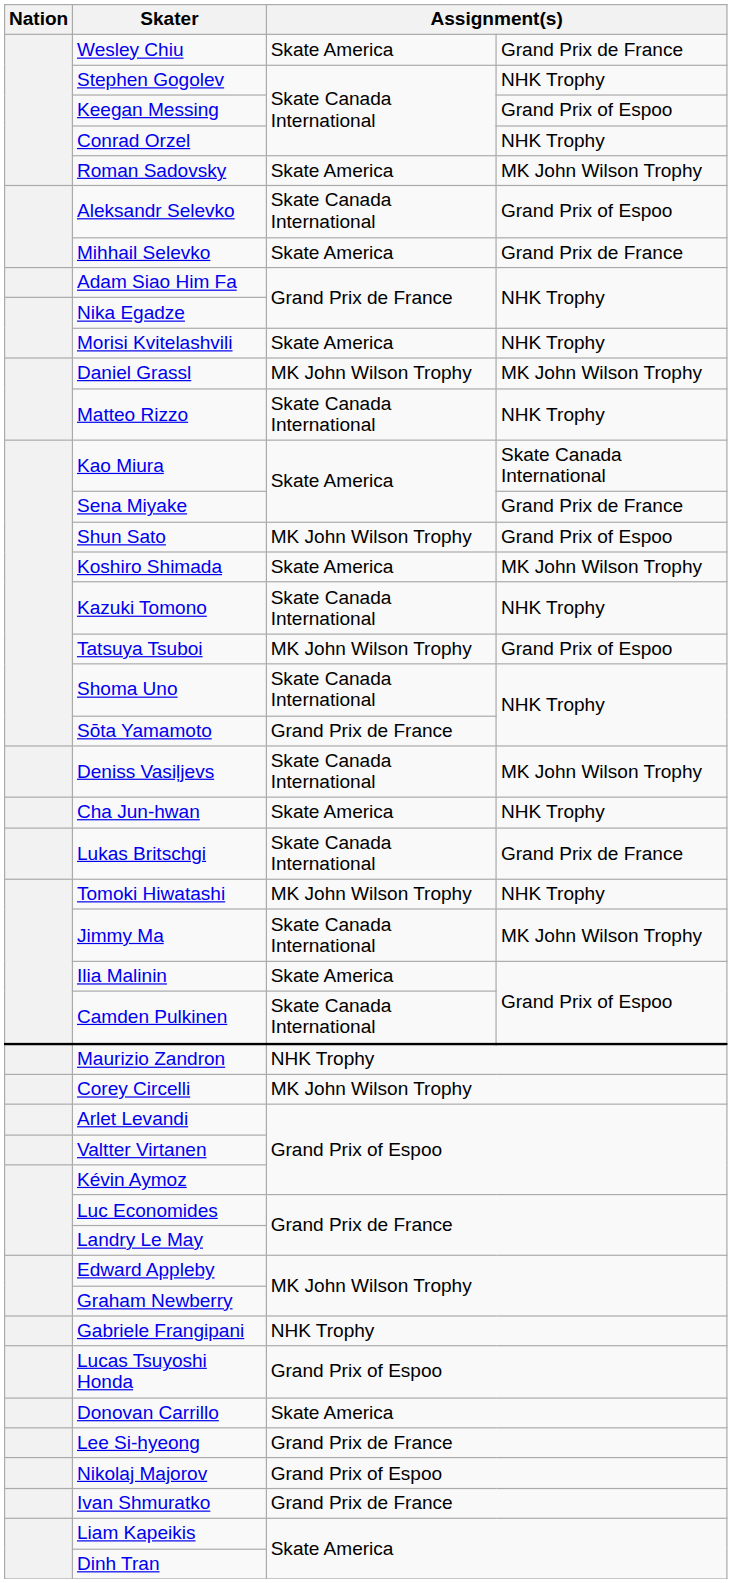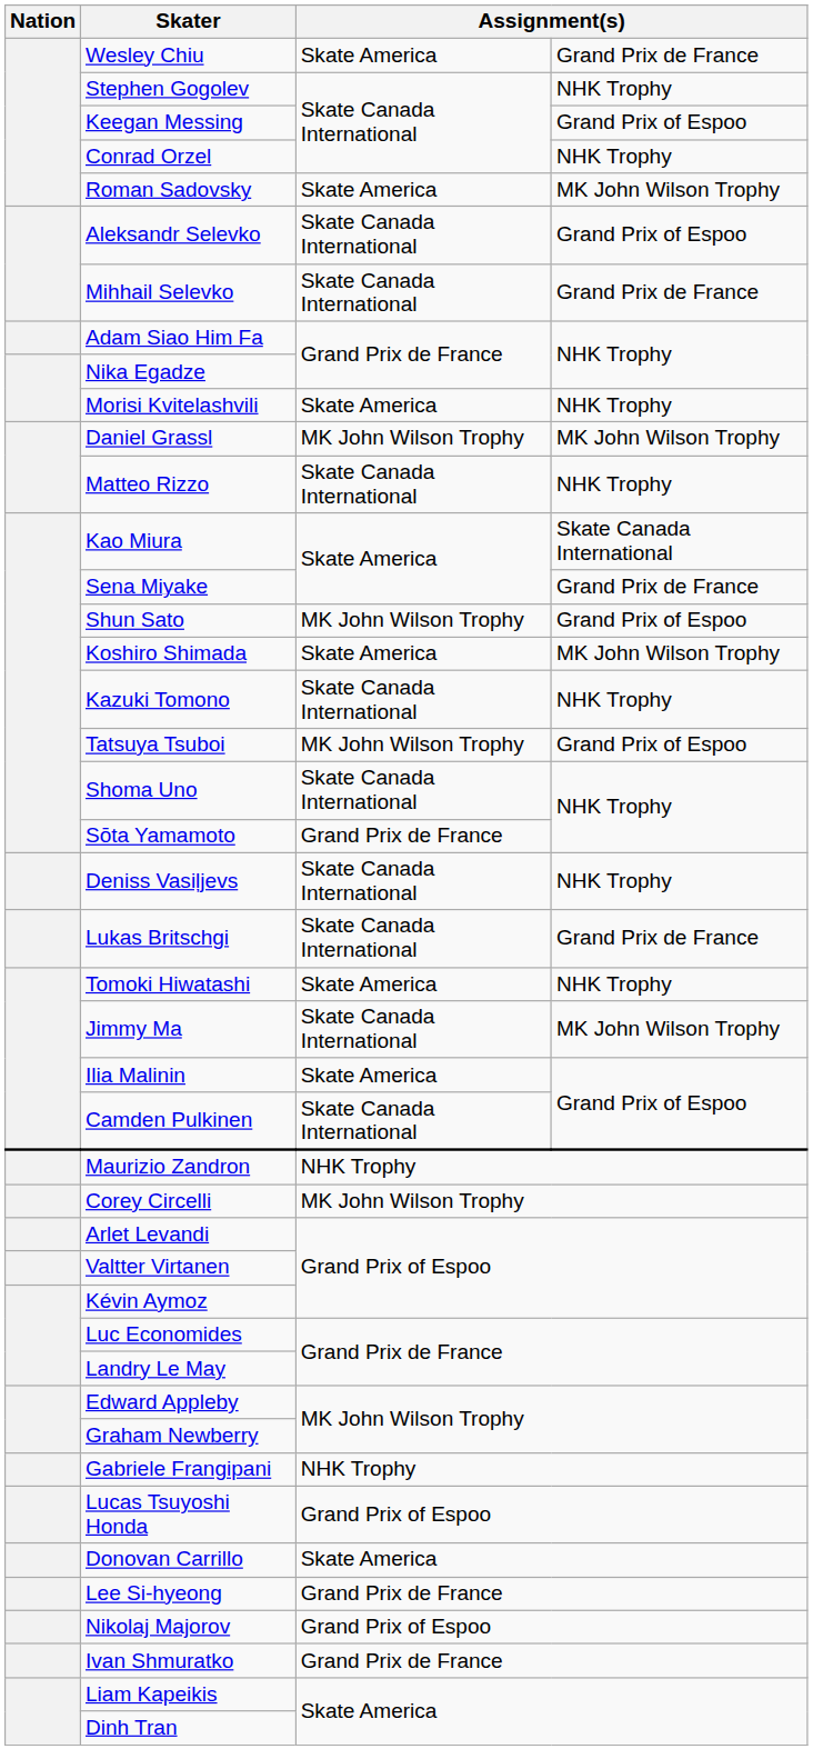 <table class="wikitable unsortable" style="text-align:left">
 <tr>
 <th scope="col">Nation</th>
 <th scope="col">Skater</th>
 <th scope="col" colspan="2">Assignment(s)</th>
 </tr>
 <tr>
 <th scope="row" style="text-align:left" rowspan="5"></th>
 <td><a href='#'>Wesley Chiu</a></td>
 <td>Skate America</td>
 <td>Grand Prix de France</td>
 </tr>
 <tr>
 <td><a href='#'>Stephen Gogolev</a></td>
 <td rowspan="3">Skate Canada International</td>
 <td>NHK Trophy</td>
 </tr>
 <tr>
 <td><a href='#'>Keegan Messing</a></td>
 <td>Grand Prix of Espoo</td>
 </tr>
 <tr>
 <td><a href='#'>Conrad Orzel</a></td>
 <td>NHK Trophy</td>
 </tr>
 <tr>
 <td><a href='#'>Roman Sadovsky</a></td>
 <td>Skate America</td>
 <td>MK John Wilson Trophy</td>
 </tr>
 <tr>
 <th scope="row" style="text-align:left" rowspan="2"></th>
 <td><a href='#'>Aleksandr Selevko</a></td>
 <td>Skate Canada International</td>
 <td>Grand Prix of Espoo</td>
 </tr>
 <tr>
 <td><a href='#'>Mihhail Selevko</a></td>
-<td>Skate America</td>
+<td>Skate Canada International</td>
 <td>Grand Prix de France</td>
 </tr>
 <tr>
 <th scope="row" style="text-align:left"></th>
 <td><a href='#'>Adam Siao Him Fa</a></td>
 <td rowspan="2">Grand Prix de France</td>
 <td rowspan="2">NHK Trophy</td>
 </tr>
 <tr>
 <th scope="row" style="text-align:left" rowspan="2"></th>
 <td><a href='#'>Nika Egadze</a></td>
 </tr>
 <tr>
 <td><a href='#'>Morisi Kvitelashvili</a></td>
 <td>Skate America</td>
 <td>NHK Trophy</td>
 </tr>
 <tr>
 <th scope="row" style="text-align:left" rowspan="2"></th>
 <td><a href='#'>Daniel Grassl</a></td>
 <td>MK John Wilson Trophy</td>
 <td>MK John Wilson Trophy</td>
 </tr>
 <tr>
 <td><a href='#'>Matteo Rizzo</a></td>
 <td>Skate Canada International</td>
 <td>NHK Trophy</td>
 </tr>
 <tr>
 <th scope="row" style="text-align:left" rowspan="8"></th>
 <td><a href='#'>Kao Miura</a></td>
 <td rowspan="2">Skate America</td>
 <td>Skate Canada International</td>
 </tr>
 <tr>
 <td><a href='#'>Sena Miyake</a></td>
 <td>Grand Prix de France</td>
 </tr>
 <tr>
 <td><a href='#'>Shun Sato</a></td>
 <td>MK John Wilson Trophy</td>
 <td>Grand Prix of Espoo</td>
 </tr>
 <tr>
 <td><a href='#'>Koshiro Shimada</a></td>
 <td>Skate America</td>
 <td>MK John Wilson Trophy</td>
 </tr>
 <tr>
 <td><a href='#'>Kazuki Tomono</a></td>
 <td>Skate Canada International</td>
 <td>NHK Trophy</td>
 </tr>
 <tr>
 <td><a href='#'>Tatsuya Tsuboi</a></td>
 <td>MK John Wilson Trophy</td>
 <td>Grand Prix of Espoo</td>
 </tr>
 <tr>
 <td><a href='#'>Shoma Uno</a></td>
 <td>Skate Canada International</td>
 <td rowspan="2">NHK Trophy</td>
 </tr>
 <tr>
 <td><a href='#'>Sōta Yamamoto</a></td>
 <td>Grand Prix de France</td>
 </tr>
 <tr>
 <th scope="row" style="text-align:left"></th>
 <td><a href='#'>Deniss Vasiļjevs</a></td>
 <td>Skate Canada International</td>
-<td>MK John Wilson Trophy</td>
-</tr>
-<tr>
-<th scope="row" style="text-align:left"></th>
-<td><a href='#'>Cha Jun-hwan</a></td>
-<td>Skate America</td>
 <td>NHK Trophy</td>
 </tr>
 <tr>
 <th scope="row" style="text-align:left"></th>
 <td><a href='#'>Lukas Britschgi</a></td>
 <td>Skate Canada International</td>
 <td>Grand Prix de France</td>
 </tr>
 <tr>
 <th scope="row" style="text-align:left" rowspan="4"></th>
 <td><a href='#'>Tomoki Hiwatashi</a></td>
-<td>MK John Wilson Trophy</td>
+<td>Skate America</td>
 <td>NHK Trophy</td>
 </tr>
 <tr>
 <td><a href='#'>Jimmy Ma</a></td>
 <td>Skate Canada International</td>
 <td>MK John Wilson Trophy</td>
 </tr>
 <tr>
 <td><a href='#'>Ilia Malinin</a></td>
 <td>Skate America</td>
 <td rowspan="2">Grand Prix of Espoo</td>
 </tr>
 <tr>
 <td><a href='#'>Camden Pulkinen</a></td>
 <td>Skate Canada International</td>
 </tr>
 <tr style="border-top:2.5px solid">
 <th scope="row" style="text-align:left"></th>
 <td><a href='#'>Maurizio Zandron</a></td>
 <td colspan="2">NHK Trophy</td>
 </tr>
 <tr>
 <th scope="row" style="text-align:left"></th>
 <td><a href='#'>Corey Circelli</a></td>
 <td colspan="2">MK John Wilson Trophy</td>
 </tr>
 <tr>
 <th scope="row" style="text-align:left"></th>
 <td><a href='#'>Arlet Levandi</a></td>
 <td colspan="2" rowspan="3">Grand Prix of Espoo</td>
 </tr>
 <tr>
 <th scope="row" style="text-align:left"></th>
 <td><a href='#'>Valtter Virtanen</a></td>
 </tr>
 <tr>
 <th scope="row" style="text-align:left" rowspan="3"></th>
 <td><a href='#'>Kévin Aymoz</a></td>
 </tr>
 <tr>
 <td><a href='#'>Luc Economides</a></td>
 <td colspan="2" rowspan="2">Grand Prix de France</td>
 </tr>
 <tr>
 <td><a href='#'>Landry Le May</a></td>
 </tr>
 <tr>
 <th scope="row" style="text-align:left" rowspan="2"></th>
 <td><a href='#'>Edward Appleby</a></td>
 <td colspan="2" rowspan="2">MK John Wilson Trophy</td>
 </tr>
 <tr>
 <td><a href='#'>Graham Newberry</a></td>
 </tr>
 <tr>
 <th scope="row" style="text-align:left"></th>
 <td><a href='#'>Gabriele Frangipani</a></td>
 <td colspan="2">NHK Trophy</td>
 </tr>
 <tr>
 <th scope="row" style="text-align:left"></th>
 <td><a href='#'>Lucas Tsuyoshi Honda</a></td>
 <td colspan="2">Grand Prix of Espoo</td>
 </tr>
 <tr>
 <th scope="row" style="text-align:left"></th>
 <td><a href='#'>Donovan Carrillo</a></td>
 <td colspan="2">Skate America</td>
 </tr>
 <tr>
 <th scope="row" style="text-align:left"></th>
 <td><a href='#'>Lee Si-hyeong</a></td>
 <td colspan="2">Grand Prix de France</td>
 </tr>
 <tr>
 <th scope="row" style="text-align:left"></th>
 <td><a href='#'>Nikolaj Majorov</a></td>
 <td colspan="2">Grand Prix of Espoo</td>
 </tr>
 <tr>
 <th scope="row" style="text-align:left"></th>
 <td><a href='#'>Ivan Shmuratko</a></td>
 <td colspan="2">Grand Prix de France</td>
 </tr>
 <tr>
 <th scope="row" style="text-align:left" rowspan="2"></th>
 <td><a href='#'>Liam Kapeikis</a></td>
 <td colspan="2" rowspan="2">Skate America</td>
 </tr>
 <tr>
 <td><a href='#'>Dinh Tran</a></td>
 </tr>
 </table>
